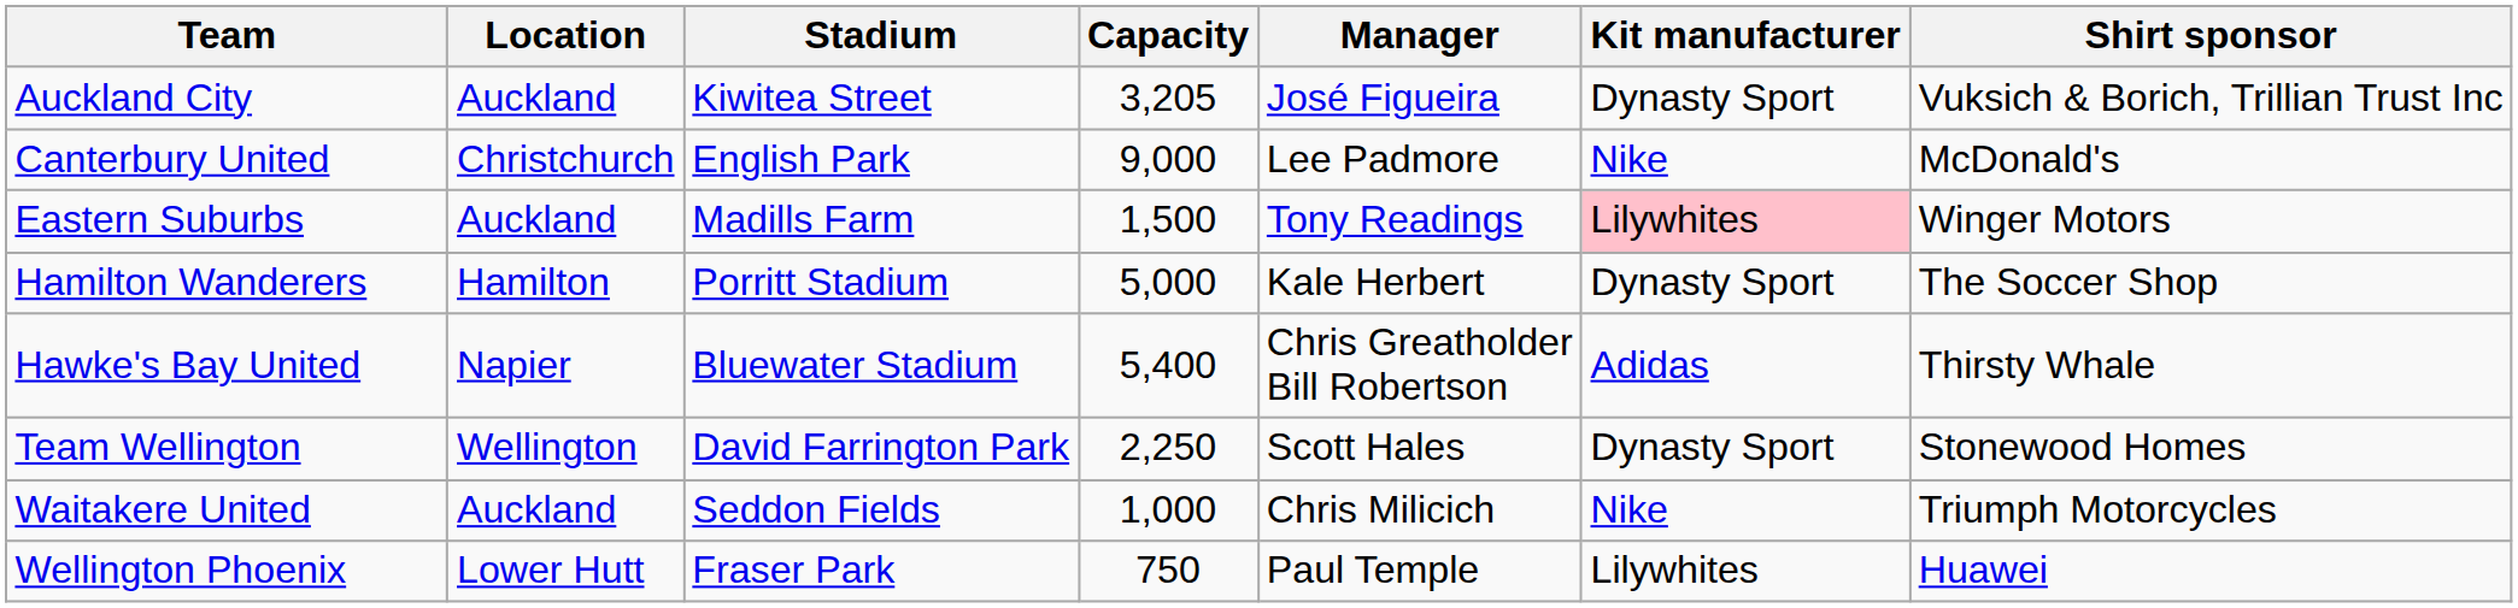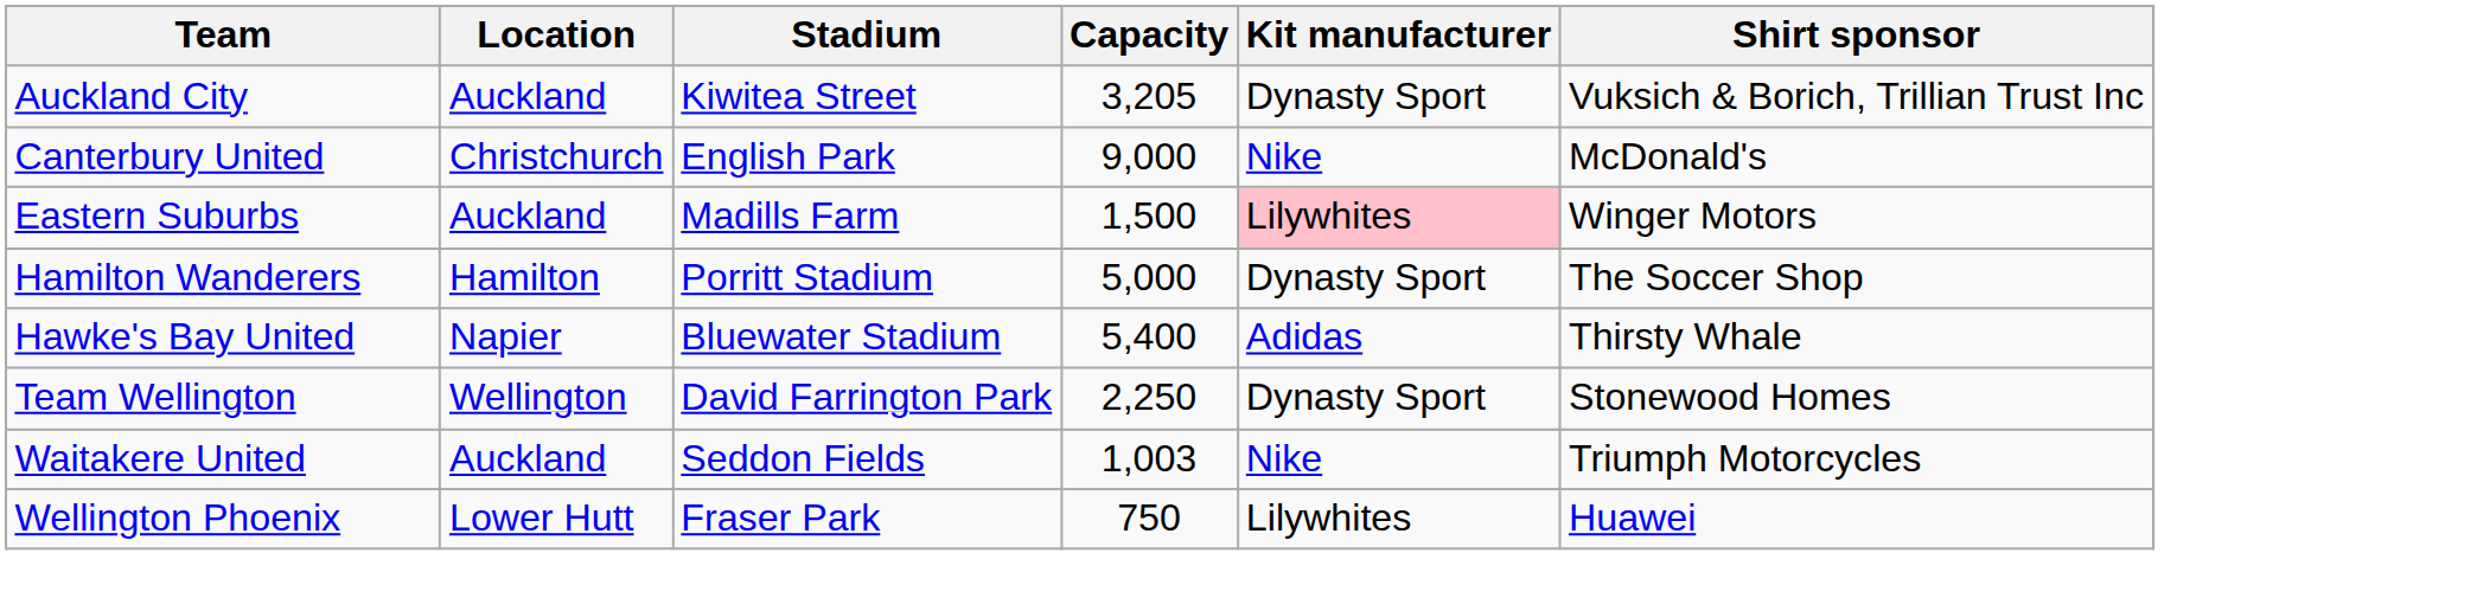 <table class="wikitable sortable" style="text-align: left;">
 <tr>
 <th width=175>Team</th>
 <th>Location</th>
 <th>Stadium</th>
 <th>Capacity</th>
-<th>Manager</th>
 <th>Kit manufacturer</th>
 <th>Shirt sponsor</th>
 </tr>
 <tr>
 <td><a href='#'>Auckland City</a></td>
 <td><a href='#'>Auckland</a></td>
 <td><a href='#'>Kiwitea Street</a></td>
 <td align=center>3,205</td>
-<td> <a href='#'>José Figueira</a></td>
 <td>Dynasty Sport</td>
 <td>Vuksich & Borich, Trillian Trust Inc</td>
 </tr>
 <tr>
 <td><a href='#'>Canterbury United</a></td>
 <td><a href='#'>Christchurch</a></td>
 <td><a href='#'>English Park</a></td>
 <td align=center>9,000</td>
-<td> Lee Padmore</td>
 <td><a href='#'>Nike</a></td>
 <td>McDonald's</td>
 </tr>
 <tr>
 <td><a href='#'>Eastern Suburbs</a></td>
 <td><a href='#'>Auckland</a></td>
 <td><a href='#'>Madills Farm</a></td>
 <td align=center>1,500</td>
-<td> <a href='#'>Tony Readings</a></td>
 <td style="background: pink;">Lilywhites</td>
 <td>Winger Motors</td>
 </tr>
 <tr>
 <td><a href='#'>Hamilton Wanderers</a></td>
 <td><a href='#'>Hamilton</a></td>
 <td><a href='#'>Porritt Stadium</a></td>
 <td align=center>5,000</td>
-<td> Kale Herbert</td>
 <td>Dynasty Sport</td>
 <td>The Soccer Shop</td>
 </tr>
 <tr>
 <td><a href='#'>Hawke's Bay United</a></td>
 <td><a href='#'>Napier</a></td>
 <td><a href='#'>Bluewater Stadium</a></td>
 <td align=center>5,400</td>
-<td> Chris Greatholder <br>  Bill Robertson</td>
 <td><a href='#'>Adidas</a></td>
 <td>Thirsty Whale</td>
 </tr>
 <tr>
 <td><a href='#'>Team Wellington</a></td>
 <td><a href='#'>Wellington</a></td>
 <td><a href='#'>David Farrington Park</a></td>
 <td align=center>2,250</td>
-<td> Scott Hales</td>
 <td>Dynasty Sport</td>
 <td>Stonewood Homes</td>
 </tr>
 <tr>
 <td><a href='#'>Waitakere United</a></td>
 <td><a href='#'>Auckland</a></td>
 <td><a href='#'>Seddon Fields</a></td>
-<td align=center>1,000</td>
-<td> Chris Milicich</td>
+<td align=center>1,003</td>
 <td><a href='#'>Nike</a></td>
 <td>Triumph Motorcycles</td>
 </tr>
 <tr>
 <td><a href='#'>Wellington Phoenix</a></td>
 <td><a href='#'>Lower Hutt</a></td>
 <td><a href='#'>Fraser Park</a></td>
 <td align=center>750</td>
-<td> Paul Temple</td>
 <td>Lilywhites</td>
 <td><a href='#'>Huawei</a></td>
 </tr>
 </table>
